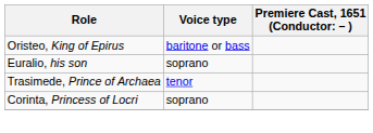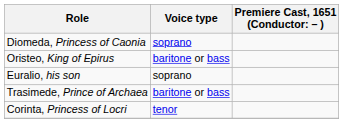 <table class="wikitable">
 <tr>
 <th>Role</th>
 <th>Voice type</th>
 <th>Premiere Cast, 1651<br>(Conductor: – )</th>
+</tr>
+<tr>
+<td>Diomeda, <em>Princess of Caonia</em></td>
+<td><a href='#'>soprano</a></td>
+<td></td>
 </tr>
 <tr>
 <td>Oristeo, <em>King of Epirus</em></td>
 <td><a href='#'>baritone</a> or <a href='#'>bass</a></td>
 <td></td>
 </tr>
 <tr>
 <td>Euralio, <em>his son</em></td>
 <td>soprano</td>
 <td></td>
 </tr>
 <tr>
 <td>Trasimede, <em>Prince of Archaea</em></td>
-<td><a href='#'>tenor</a></td>
+<td><a href='#'>baritone</a> or <a href='#'>bass</a></td>
 <td></td>
 </tr>
 <tr>
 <td>Corinta, <em>Princess of Locri</em></td>
-<td>soprano</td>
+<td><a href='#'>tenor</a></td>
 <td></td>
 </tr>
 <tr>
 </tr>
 </table>
